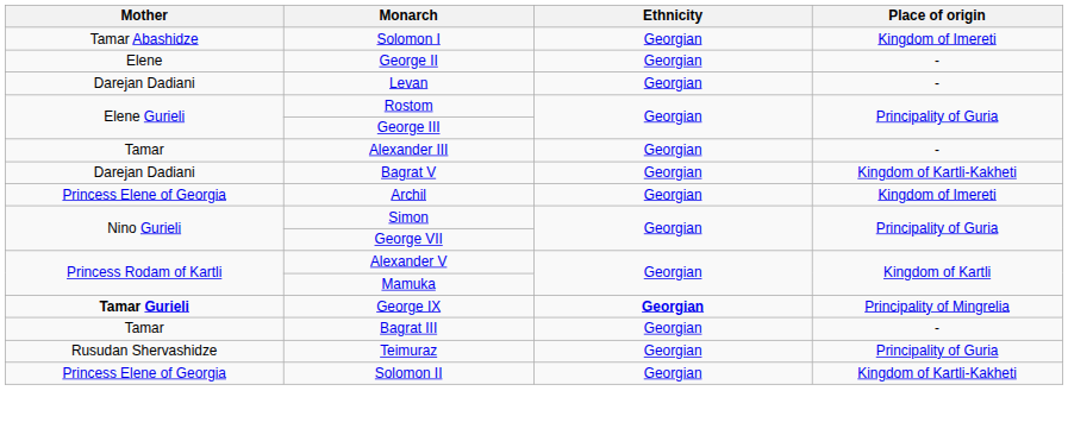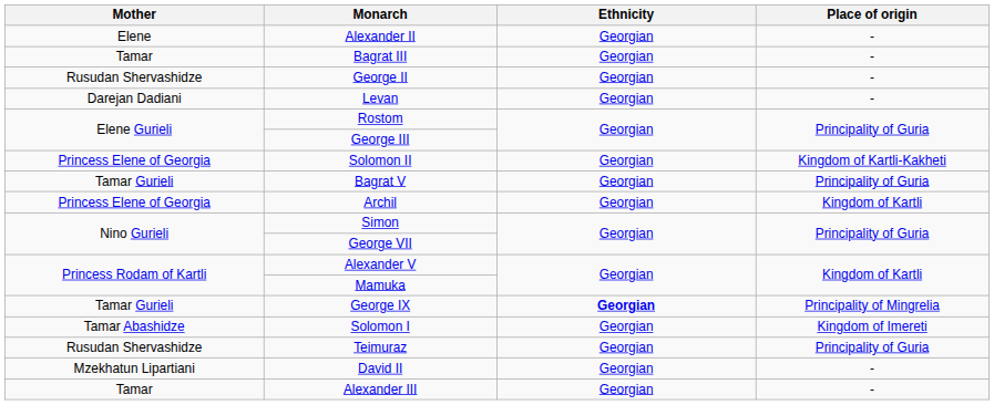 <table width=95% class="wikitable">
 <tr>
 <th width = "10%">Mother</th>
 <th width = "9%">Monarch</th>
 <th width = "10%">Ethnicity</th>
 <th width = "9%">Place of origin</th>
 </tr>
 <tr>
-<td align="center">Tamar <a href='#'>Abashidze</a></td>
-<td align="center"><a href='#'>Solomon I</a></td>
+<td align="center">Elene</td>
+<td align="center"><a href='#'>Alexander II</a></td>
 <td align="center"><a href='#'>Georgian</a></td>
-<td align="center"><a href='#'>Kingdom of Imereti</a></td>
+<td align="center">-</td>
 </tr>
 <tr>
-<td align="center">Elene</td>
+<td align="center">Tamar</td>
+<td align="center"><a href='#'>Bagrat III</a></td>
+<td align="center"><a href='#'>Georgian</a></td>
+<td align="center">-</td>
+</tr>
+<tr>
+<td align="center">Rusudan Shervashidze</td>
 <td align="center"><a href='#'>George II</a></td>
 <td align="center"><a href='#'>Georgian</a></td>
 <td align="center">-</td>
 </tr>
 <tr>
 <td align="center">Darejan Dadiani</td>
 <td align="center"><a href='#'>Levan</a></td>
 <td align="center"><a href='#'>Georgian</a></td>
 <td align="center">-</td>
 </tr>
 <tr>
 <td align="center" rowspan="2">Elene <a href='#'>Gurieli</a></td>
 <td align="center"><a href='#'>Rostom</a></td>
 <td align="center" rowspan="2"><a href='#'>Georgian</a></td>
 <td align="center" rowspan="2"><a href='#'>Principality of Guria</a></td>
 </tr>
 <tr>
 <td align="center"><a href='#'>George III</a></td>
 </tr>
 <tr>
-<td align="center">Tamar</td>
-<td align="center"><a href='#'>Alexander III</a></td>
+<td align="center"><a href='#'>Princess Elene of Georgia</a></td>
+<td align="center"><a href='#'>Solomon II</a></td>
 <td align="center"><a href='#'>Georgian</a></td>
-<td align="center">-</td>
+<td align="center"><a href='#'>Kingdom of Kartli-Kakheti</a></td>
 </tr>
 <tr>
-<td align="center">Darejan Dadiani</td>
+<td align="center">Tamar <a href='#'>Gurieli</a></td>
 <td align="center"><a href='#'>Bagrat V</a></td>
 <td align="center"><a href='#'>Georgian</a></td>
-<td align="center"><a href='#'>Kingdom of Kartli-Kakheti</a></td>
+<td align="center"><a href='#'>Principality of Guria</a></td>
 </tr>
 <tr>
 <td align="center"><a href='#'>Princess Elene of Georgia</a></td>
 <td align="center"><a href='#'>Archil</a></td>
 <td align="center"><a href='#'>Georgian</a></td>
-<td align="center"><a href='#'>Kingdom of Imereti</a></td>
+<td align="center"><a href='#'>Kingdom of Kartli</a></td>
 </tr>
 <tr>
 <td align="center" rowspan="2">Nino <a href='#'>Gurieli</a></td>
 <td align="center"><a href='#'>Simon</a></td>
 <td align="center" rowspan="2"><a href='#'>Georgian</a></td>
 <td align="center" rowspan="2"><a href='#'>Principality of Guria</a></td>
 </tr>
 <tr>
 <td align="center"><a href='#'>George VII</a></td>
 </tr>
 <tr>
 <td align="center" rowspan="2"><a href='#'>Princess Rodam of Kartli</a></td>
 <td align="center"><a href='#'>Alexander V</a></td>
 <td align="center" rowspan="2"><a href='#'>Georgian</a></td>
 <td align="center" rowspan="2"><a href='#'>Kingdom of Kartli</a></td>
 </tr>
 <tr>
 <td align="center"><a href='#'>Mamuka</a></td>
 </tr>
 <tr>
-<td align="center"><strong>Tamar <a href='#'>Gurieli</a></strong></td>
+<td align="center">Tamar <a href='#'>Gurieli</a></td>
 <td align="center"><a href='#'>George IX</a></td>
 <td align="center"><strong><a href='#'>Georgian</a></strong></td>
 <td align="center"><a href='#'>Principality of Mingrelia</a></td>
 </tr>
 <tr>
-<td align="center">Tamar</td>
-<td align="center"><a href='#'>Bagrat III</a></td>
+<td align="center">Tamar <a href='#'>Abashidze</a></td>
+<td align="center"><a href='#'>Solomon I</a></td>
 <td align="center"><a href='#'>Georgian</a></td>
-<td align="center">-</td>
+<td align="center"><a href='#'>Kingdom of Imereti</a></td>
 </tr>
 <tr>
 <td align="center">Rusudan Shervashidze</td>
 <td align="center"><a href='#'>Teimuraz</a></td>
 <td align="center"><a href='#'>Georgian</a></td>
 <td align="center"><a href='#'>Principality of Guria</a></td>
 </tr>
 <tr>
-<td align="center"><a href='#'>Princess Elene of Georgia</a></td>
-<td align="center"><a href='#'>Solomon II</a></td>
+<td align="center">Mzekhatun Lipartiani</td>
+<td align="center"><a href='#'>David II</a></td>
 <td align="center"><a href='#'>Georgian</a></td>
-<td align="center"><a href='#'>Kingdom of Kartli-Kakheti</a></td>
+<td align="center">-</td>
+</tr>
+<tr>
+<td align="center">Tamar</td>
+<td align="center"><a href='#'>Alexander III</a></td>
+<td align="center"><a href='#'>Georgian</a></td>
+<td align="center">-</td>
 </tr>
 </table>
